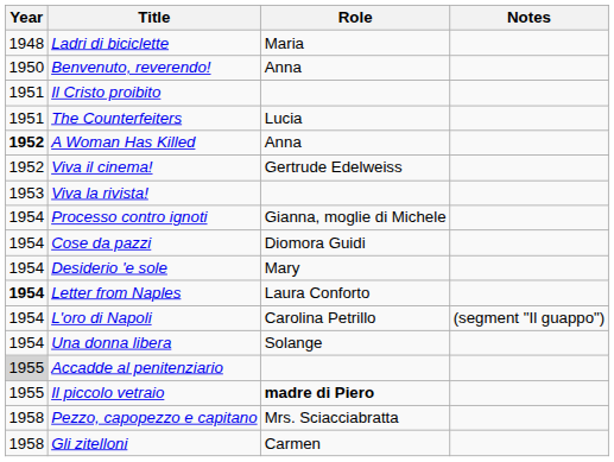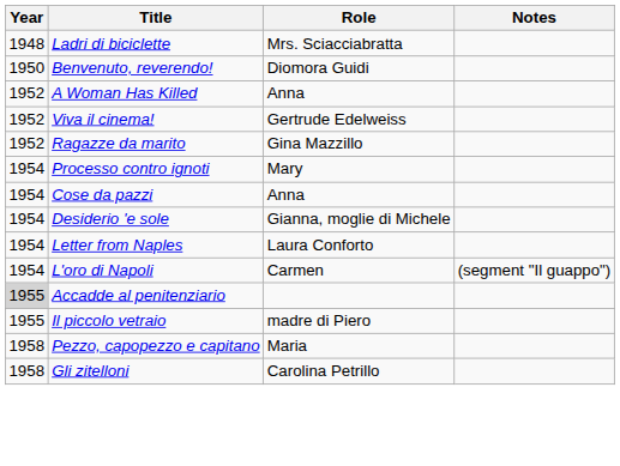 <table class="wikitable">
 <tr>
 <th>Year</th>
 <th>Title</th>
 <th>Role</th>
 <th>Notes</th>
 </tr>
 <tr>
 <td>1948</td>
 <td><em><a href='#'>Ladri di biciclette</a></em></td>
-<td>Maria</td>
+<td>Mrs. Sciacciabratta</td>
 <td></td>
 </tr>
 <tr>
 <td>1950</td>
 <td><em><a href='#'>Benvenuto, reverendo!</a></em></td>
-<td>Anna</td>
+<td>Diomora Guidi</td>
 <td></td>
 </tr>
 <tr>
-<td>1951</td>
-<td><em><a href='#'>Il Cristo proibito</a></em></td>
-<td></td>
-<td></td>
-</tr>
-<tr>
-<td>1951</td>
-<td><em><a href='#'>The Counterfeiters</a></em></td>
-<td>Lucia</td>
-<td></td>
-</tr>
-<tr>
-<td><strong>1952</strong></td>
+<td>1952</td>
 <td><em><a href='#'>A Woman Has Killed</a></em></td>
 <td>Anna</td>
 <td></td>
 </tr>
 <tr>
 <td>1952</td>
 <td><em><a href='#'>Viva il cinema!</a></em></td>
 <td>Gertrude Edelweiss</td>
 <td></td>
 </tr>
 <tr>
-<td>1953</td>
-<td><em><a href='#'>Viva la rivista!</a></em></td>
-<td></td>
+<td>1952</td>
+<td><em><a href='#'>Ragazze da marito</a></em></td>
+<td>Gina Mazzillo</td>
 <td></td>
 </tr>
 <tr>
 <td>1954</td>
 <td><em><a href='#'>Processo contro ignoti</a></em></td>
+<td>Mary</td>
+<td></td>
+</tr>
+<tr>
+<td>1954</td>
+<td><em><a href='#'>Cose da pazzi</a></em></td>
+<td>Anna</td>
+<td></td>
+</tr>
+<tr>
+<td>1954</td>
+<td><em><a href='#'>Desiderio 'e sole</a></em></td>
 <td>Gianna, moglie di Michele</td>
 <td></td>
 </tr>
 <tr>
 <td>1954</td>
-<td><em><a href='#'>Cose da pazzi</a></em></td>
-<td>Diomora Guidi</td>
-<td></td>
-</tr>
-<tr>
-<td>1954</td>
-<td><em><a href='#'>Desiderio 'e sole</a></em></td>
-<td>Mary</td>
-<td></td>
-</tr>
-<tr>
-<td><strong>1954</strong></td>
 <td><em><a href='#'>Letter from Naples</a></em></td>
 <td>Laura Conforto</td>
 <td></td>
 </tr>
 <tr>
 <td>1954</td>
 <td><em><a href='#'>L'oro di Napoli</a></em></td>
-<td>Carolina Petrillo</td>
+<td>Carmen</td>
 <td>(segment "Il guappo")</td>
-</tr>
-<tr>
-<td>1954</td>
-<td><em><a href='#'>Una donna libera</a></em></td>
-<td>Solange</td>
-<td></td>
 </tr>
 <tr>
 <td style="background: lightgrey;">1955</td>
 <td><em><a href='#'>Accadde al penitenziario</a></em></td>
 <td></td>
 <td></td>
 </tr>
 <tr>
 <td>1955</td>
 <td><em><a href='#'>Il piccolo vetraio</a></em></td>
-<td><strong>madre di Piero</strong></td>
+<td>madre di Piero</td>
 <td></td>
 </tr>
 <tr>
 <td>1958</td>
 <td><em><a href='#'>Pezzo, capopezzo e capitano</a></em></td>
-<td>Mrs. Sciacciabratta</td>
+<td>Maria</td>
 <td></td>
 </tr>
 <tr>
 <td>1958</td>
 <td><em><a href='#'>Gli zitelloni</a></em></td>
-<td>Carmen</td>
+<td>Carolina Petrillo</td>
 <td></td>
 </tr>
 </table>
